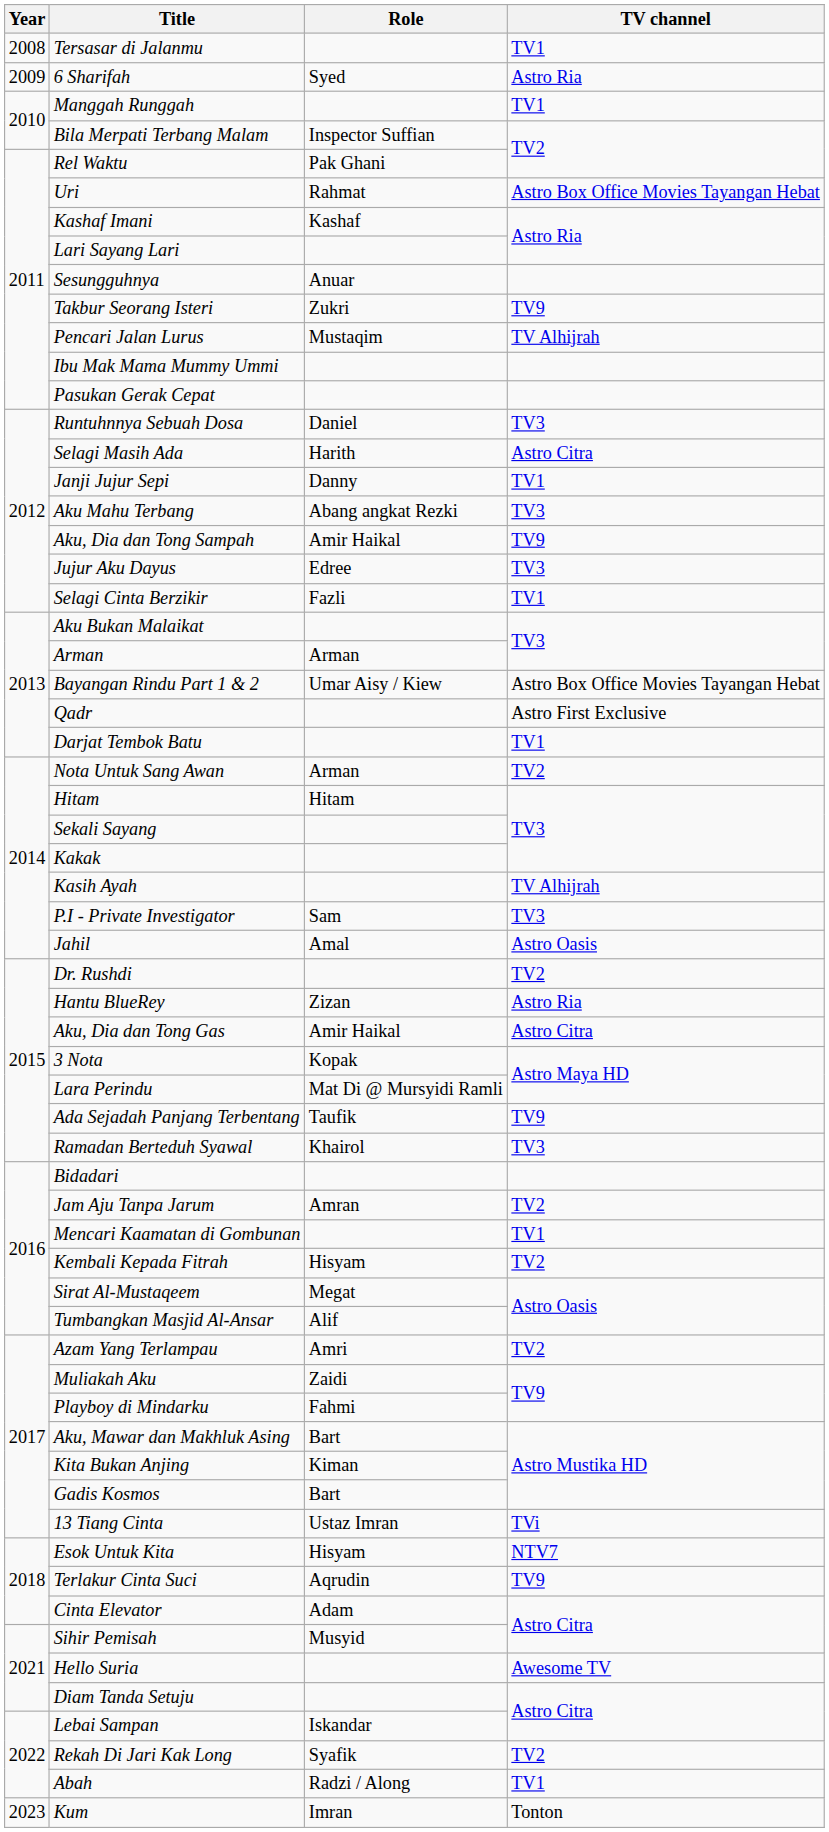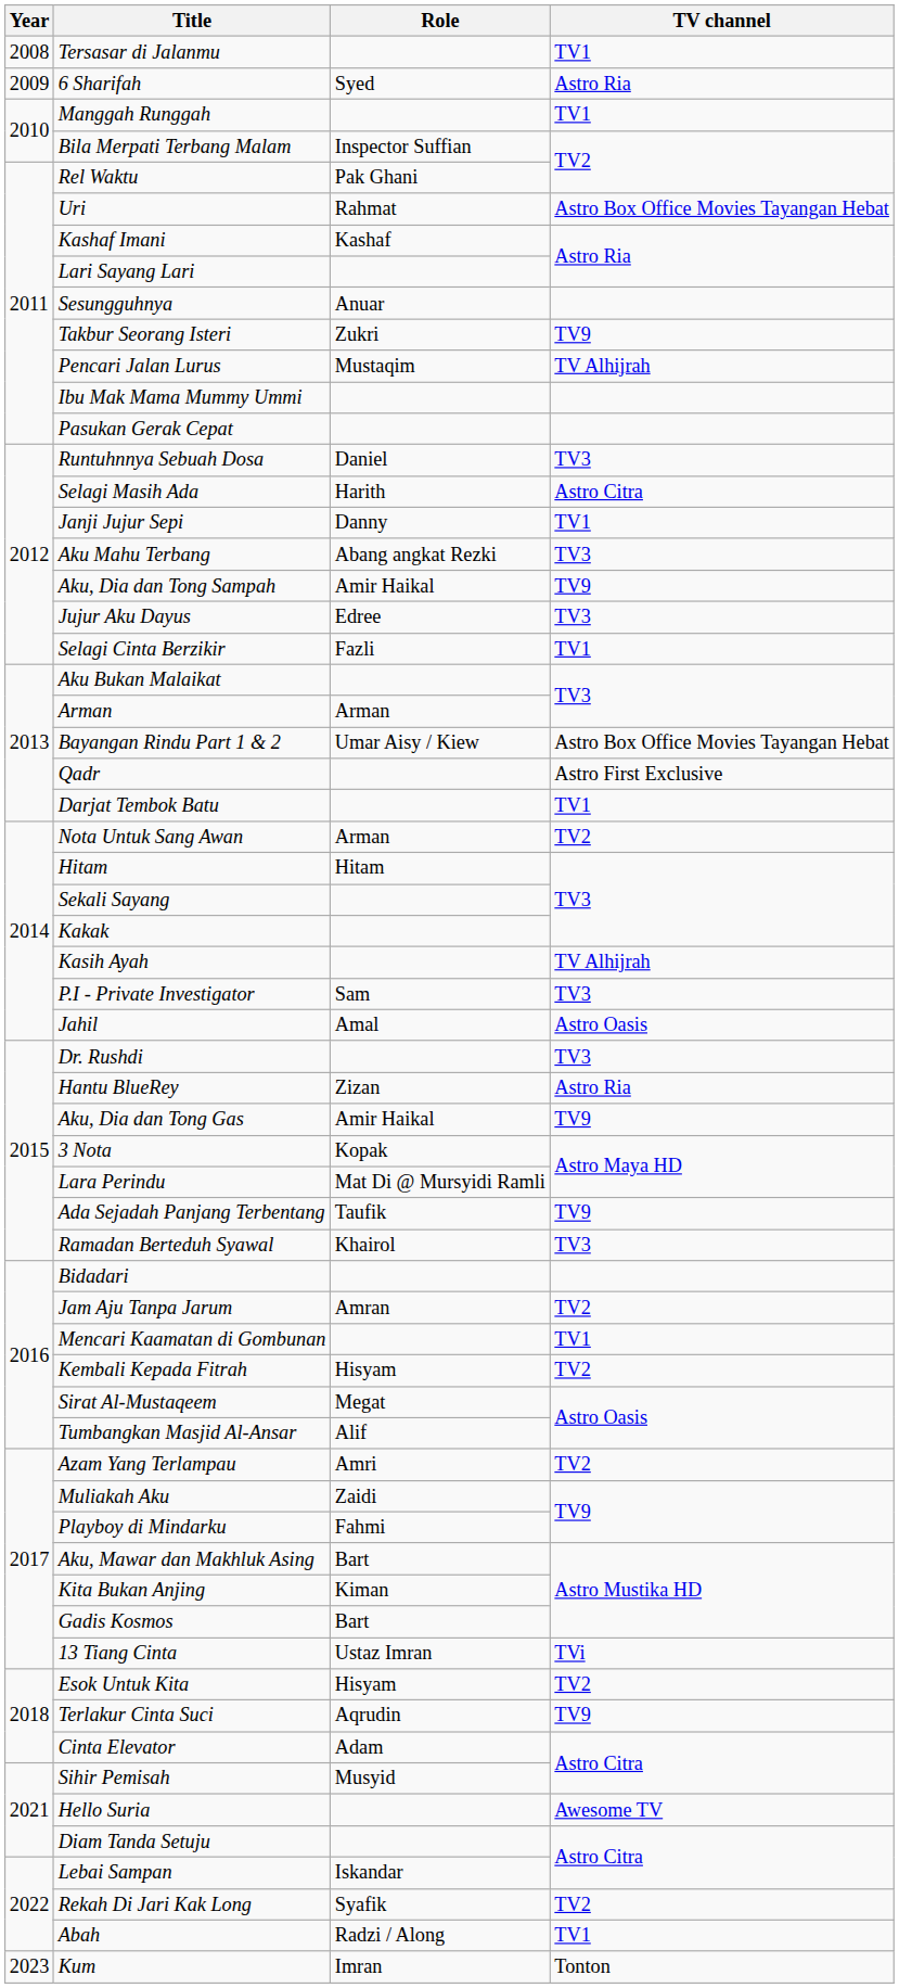 <table class="wikitable">
 <tr>
 <th>Year</th>
 <th>Title</th>
 <th>Role</th>
 <th>TV channel</th>
 </tr>
 <tr>
 <td>2008</td>
 <td><em>Tersasar di Jalanmu</em></td>
 <td></td>
 <td><a href='#'>TV1</a></td>
 </tr>
 <tr>
 <td>2009</td>
 <td><em>6 Sharifah</em></td>
 <td>Syed</td>
 <td><a href='#'>Astro Ria</a></td>
 </tr>
 <tr>
 <td rowspan=2>2010</td>
 <td><em>Manggah Runggah</em></td>
 <td></td>
 <td><a href='#'>TV1</a></td>
 </tr>
 <tr>
 <td><em>Bila Merpati Terbang Malam</em></td>
 <td>Inspector Suffian</td>
 <td rowspan=2><a href='#'>TV2</a></td>
 </tr>
 <tr>
 <td rowspan=9>2011</td>
 <td><em>Rel Waktu</em></td>
 <td>Pak Ghani</td>
 </tr>
 <tr>
 <td><em>Uri</em></td>
 <td>Rahmat</td>
 <td><a href='#'>Astro Box Office Movies Tayangan Hebat</a></td>
 </tr>
 <tr>
 <td><em>Kashaf Imani</em></td>
 <td>Kashaf</td>
 <td rowspan=2><a href='#'>Astro Ria</a></td>
 </tr>
 <tr>
 <td><em>Lari Sayang Lari</em></td>
 <td></td>
 </tr>
 <tr>
 <td><em>Sesungguhnya</em></td>
 <td>Anuar</td>
 <td></td>
 </tr>
 <tr>
 <td><em>Takbur Seorang Isteri</em></td>
 <td>Zukri</td>
 <td><a href='#'>TV9</a></td>
 </tr>
 <tr>
 <td><em>Pencari Jalan Lurus</em></td>
 <td>Mustaqim</td>
 <td><a href='#'>TV Alhijrah</a></td>
 </tr>
 <tr>
 <td><em>Ibu Mak Mama Mummy Ummi</em></td>
 <td></td>
 <td></td>
 </tr>
 <tr>
 <td><em>Pasukan Gerak Cepat</em></td>
 <td></td>
 <td></td>
 </tr>
 <tr>
 <td rowspan=7>2012</td>
 <td><em>Runtuhnnya Sebuah Dosa</em></td>
 <td>Daniel</td>
 <td><a href='#'>TV3</a></td>
 </tr>
 <tr>
 <td><em>Selagi Masih Ada</em></td>
 <td>Harith</td>
 <td><a href='#'>Astro Citra</a></td>
 </tr>
 <tr>
 <td><em>Janji Jujur Sepi</em></td>
 <td>Danny</td>
 <td><a href='#'>TV1</a></td>
 </tr>
 <tr>
 <td><em>Aku Mahu Terbang</em></td>
 <td>Abang angkat Rezki</td>
 <td><a href='#'>TV3</a></td>
 </tr>
 <tr>
 <td><em>Aku, Dia dan Tong Sampah</em></td>
 <td>Amir Haikal</td>
 <td><a href='#'>TV9</a></td>
 </tr>
 <tr>
 <td><em>Jujur Aku Dayus</em></td>
 <td>Edree</td>
 <td><a href='#'>TV3</a></td>
 </tr>
 <tr>
 <td><em>Selagi Cinta Berzikir</em></td>
 <td>Fazli</td>
 <td><a href='#'>TV1</a></td>
 </tr>
 <tr>
 <td rowspan=5>2013</td>
 <td><em>Aku Bukan Malaikat</em></td>
 <td></td>
 <td rowspan=2><a href='#'>TV3</a></td>
 </tr>
 <tr>
 <td><em>Arman</em></td>
 <td>Arman</td>
 </tr>
 <tr>
 <td><em>Bayangan Rindu Part 1 & 2</em></td>
 <td>Umar Aisy / Kiew</td>
 <td>Astro Box Office Movies Tayangan Hebat</td>
 </tr>
 <tr>
 <td><em>Qadr</em></td>
 <td></td>
 <td>Astro First Exclusive</td>
 </tr>
 <tr>
 <td><em>Darjat Tembok Batu</em></td>
 <td></td>
 <td><a href='#'>TV1</a></td>
 </tr>
 <tr>
 <td rowspan=7>2014</td>
 <td><em>Nota Untuk Sang Awan</em></td>
 <td>Arman</td>
 <td><a href='#'>TV2</a></td>
 </tr>
 <tr>
 <td><em>Hitam</em></td>
 <td>Hitam</td>
 <td rowspan=3><a href='#'>TV3</a></td>
 </tr>
 <tr>
 <td><em>Sekali Sayang</em></td>
 <td></td>
 </tr>
 <tr>
 <td><em>Kakak</em></td>
 <td></td>
 </tr>
 <tr>
 <td><em>Kasih Ayah</em></td>
 <td></td>
 <td><a href='#'>TV Alhijrah</a></td>
 </tr>
 <tr>
 <td><em>P.I - Private Investigator</em></td>
 <td>Sam</td>
 <td><a href='#'>TV3</a></td>
 </tr>
 <tr>
 <td><em>Jahil</em></td>
 <td>Amal</td>
 <td><a href='#'>Astro Oasis</a></td>
 </tr>
 <tr>
 <td rowspan=7>2015</td>
 <td><em>Dr. Rushdi</em></td>
 <td></td>
-<td><a href='#'>TV2</a></td>
+<td><a href='#'>TV3</a></td>
 </tr>
 <tr>
 <td><em>Hantu BlueRey</em></td>
 <td>Zizan</td>
 <td><a href='#'>Astro Ria</a></td>
 </tr>
 <tr>
 <td><em>Aku, Dia dan Tong Gas</em></td>
 <td>Amir Haikal</td>
-<td><a href='#'>Astro Citra</a></td>
+<td><a href='#'>TV9</a></td>
 </tr>
 <tr>
 <td><em>3 Nota</em></td>
 <td>Kopak</td>
 <td rowspan=2><a href='#'>Astro Maya HD</a></td>
 </tr>
 <tr>
 <td><em>Lara Perindu</em></td>
 <td>Mat Di @ Mursyidi Ramli</td>
 </tr>
 <tr>
 <td><em>Ada Sejadah Panjang Terbentang</em></td>
 <td>Taufik</td>
 <td><a href='#'>TV9</a></td>
 </tr>
 <tr>
 <td><em>Ramadan Berteduh Syawal</em></td>
 <td>Khairol</td>
 <td><a href='#'>TV3</a></td>
 </tr>
 <tr>
 <td rowspan=6>2016</td>
 <td><em>Bidadari</em></td>
 <td></td>
 <td></td>
 </tr>
 <tr>
 <td><em>Jam Aju Tanpa Jarum</em></td>
 <td>Amran</td>
 <td><a href='#'>TV2</a></td>
 </tr>
 <tr>
 <td><em>Mencari Kaamatan di Gombunan</em></td>
 <td></td>
 <td><a href='#'>TV1</a></td>
 </tr>
 <tr>
 <td><em>Kembali Kepada Fitrah</em></td>
 <td>Hisyam</td>
 <td><a href='#'>TV2</a></td>
 </tr>
 <tr>
 <td><em>Sirat Al-Mustaqeem</em></td>
 <td>Megat</td>
 <td rowspan=2><a href='#'>Astro Oasis</a></td>
 </tr>
 <tr>
 <td><em>Tumbangkan Masjid Al-Ansar</em></td>
 <td>Alif</td>
 </tr>
 <tr>
 <td rowspan=7>2017</td>
 <td><em>Azam Yang Terlampau</em></td>
 <td>Amri</td>
 <td><a href='#'>TV2</a></td>
 </tr>
 <tr>
 <td><em>Muliakah Aku</em></td>
 <td>Zaidi</td>
 <td rowspan=2><a href='#'>TV9</a></td>
 </tr>
 <tr>
 <td><em>Playboy di Mindarku</em></td>
 <td>Fahmi</td>
 </tr>
 <tr>
 <td><em>Aku, Mawar dan Makhluk Asing</em></td>
 <td>Bart</td>
 <td rowspan=3><a href='#'>Astro Mustika HD</a></td>
 </tr>
 <tr>
 <td><em>Kita Bukan Anjing</em></td>
 <td>Kiman</td>
 </tr>
 <tr>
 <td><em>Gadis Kosmos</em></td>
 <td>Bart</td>
 </tr>
 <tr>
 <td><em>13 Tiang Cinta</em></td>
 <td>Ustaz Imran</td>
 <td><a href='#'>TVi</a></td>
 </tr>
 <tr>
 <td rowspan=3>2018</td>
 <td><em>Esok Untuk Kita</em></td>
 <td>Hisyam</td>
-<td><a href='#'>NTV7</a></td>
+<td><a href='#'>TV2</a></td>
 </tr>
 <tr>
 <td><em>Terlakur Cinta Suci</em></td>
 <td>Aqrudin</td>
 <td><a href='#'>TV9</a></td>
 </tr>
 <tr>
 <td><em>Cinta Elevator</em></td>
 <td>Adam</td>
 <td rowspan="2"><a href='#'>Astro Citra</a></td>
 </tr>
 <tr>
 <td rowspan=3>2021</td>
 <td><em>Sihir Pemisah</em></td>
 <td>Musyid</td>
 </tr>
 <tr>
 <td><em>Hello Suria</em></td>
 <td></td>
 <td><a href='#'>Awesome TV</a></td>
 </tr>
 <tr>
 <td><em>Diam Tanda Setuju</em></td>
 <td></td>
 <td rowspan="2"><a href='#'>Astro Citra</a></td>
 </tr>
 <tr>
 <td rowspan="3">2022</td>
 <td><em>Lebai Sampan</em></td>
 <td>Iskandar</td>
 </tr>
 <tr>
 <td><em>Rekah Di Jari Kak Long</em></td>
 <td>Syafik</td>
 <td><a href='#'>TV2</a></td>
 </tr>
 <tr>
 <td><em>Abah</em></td>
 <td>Radzi / Along</td>
 <td><a href='#'>TV1</a></td>
 </tr>
 <tr>
 <td>2023</td>
 <td><em>Kum</em></td>
 <td>Imran</td>
 <td>Tonton</td>
 </tr>
 </table>
